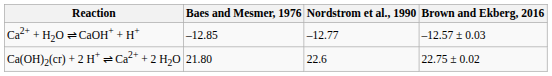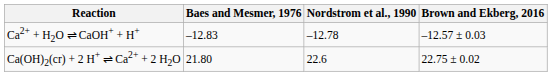 <table class="wikitable">
 <tr>
 <th>Reaction</th>
 <th>Baes and Mesmer, 1976</th>
 <th>Nordstrom et al., 1990</th>
 <th>Brown and Ekberg, 2016</th>
 </tr>
 <tr>
 <td>Ca<sup>2+</sup> + H<sub>2</sub>O ⇌ CaOH<sup>+</sup> + H<sup>+</sup></td>
-<td>–12.85</td>
-<td>–12.77</td>
+<td>–12.83</td>
+<td>–12.78</td>
 <td>–12.57 ± 0.03</td>
 </tr>
 <tr>
 <td>Ca(OH)<sub>2</sub>(cr) + 2 H<sup>+</sup> ⇌ Ca<sup>2+</sup> + 2 H<sub>2</sub>O</td>
 <td>21.80</td>
 <td>22.6</td>
 <td>22.75 ± 0.02</td>
 </tr>
 </table>
